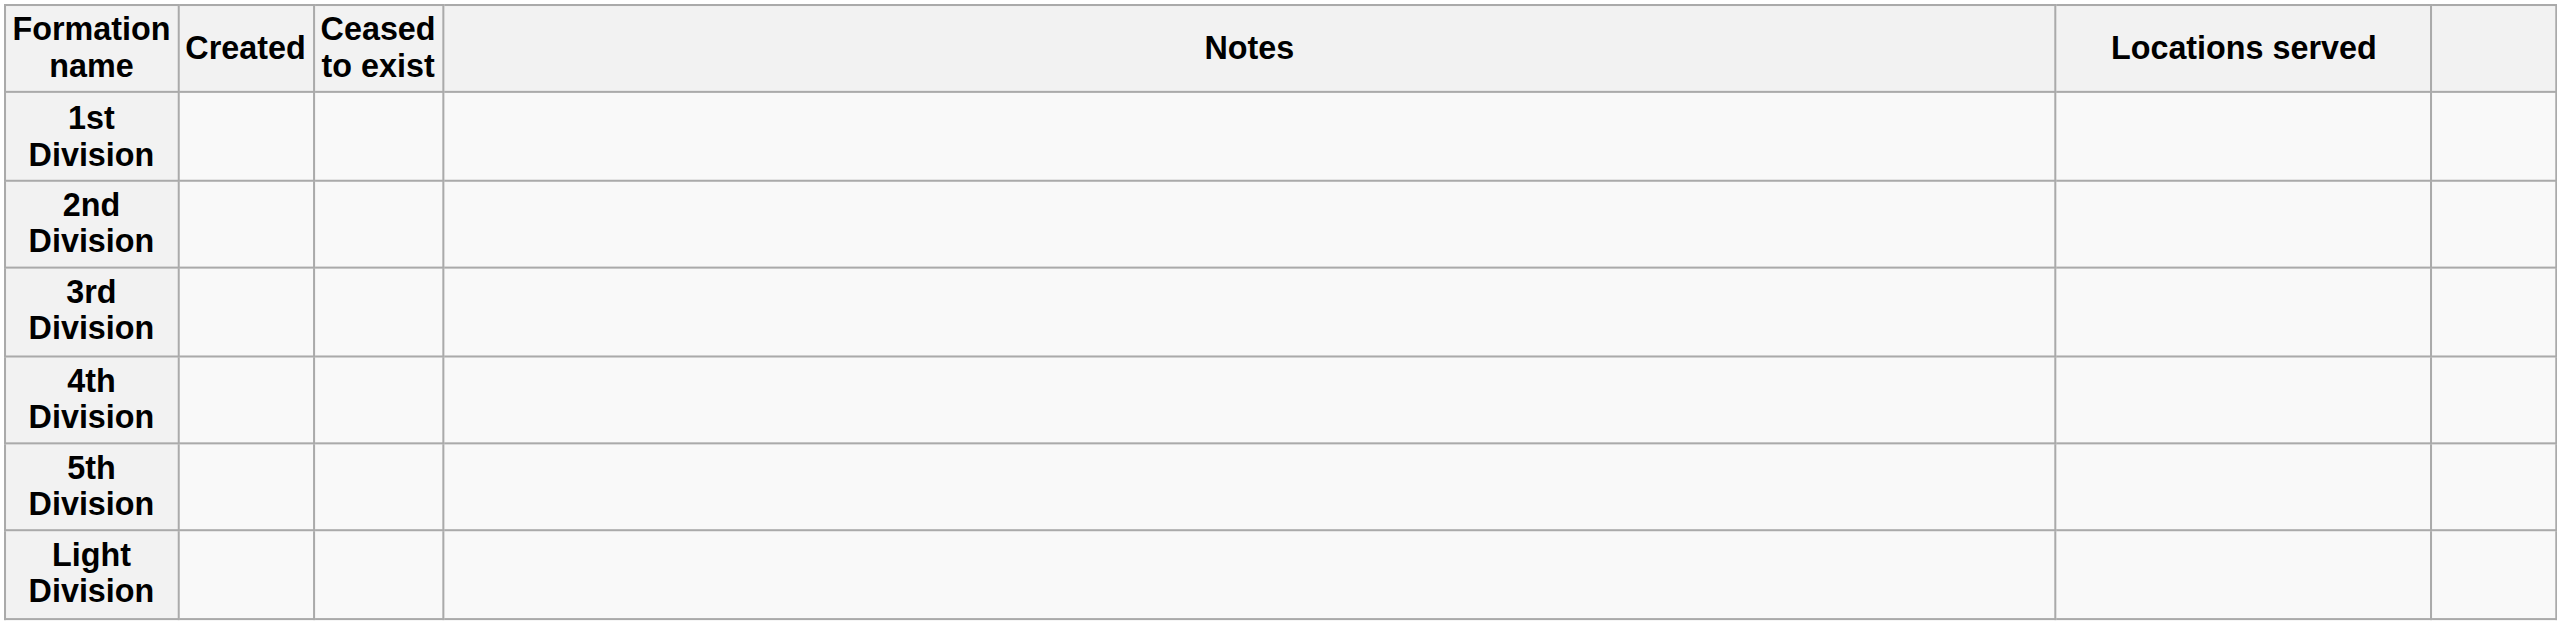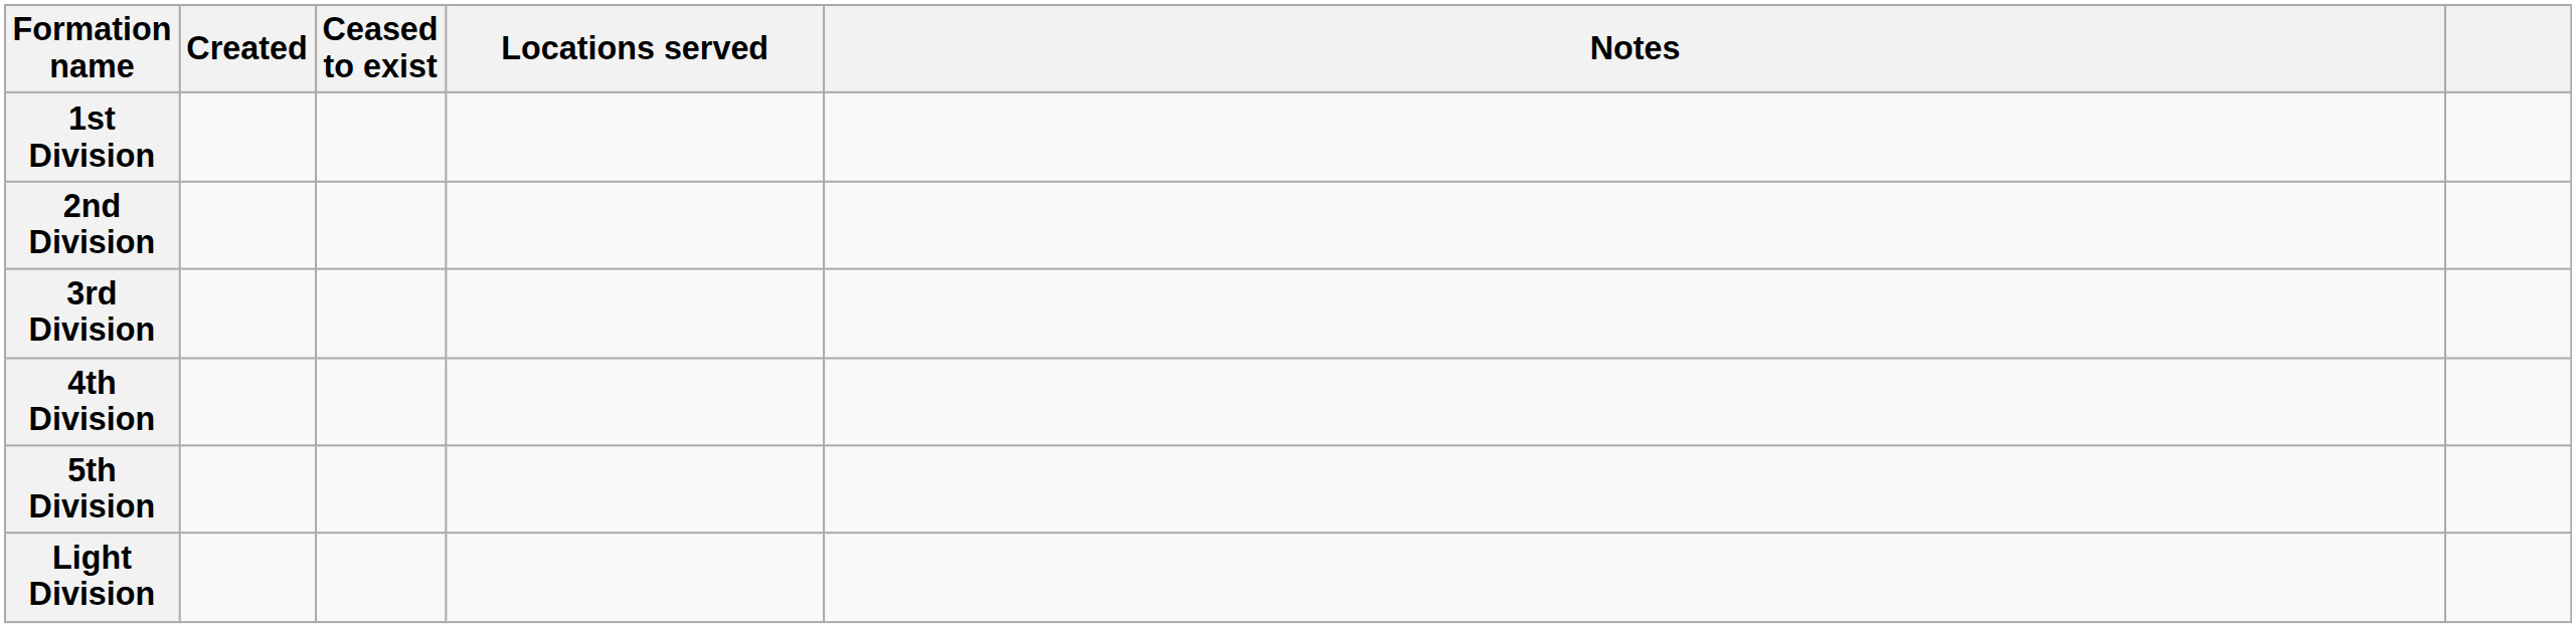 <table class="wikitable sortable plainrowheaders" style="text-align: left; border-spacing: 2px; border: 1px solid darkgray; width: 100%;">
 <tr>
 <th width="5%" scope="col">Formation name</th>
 <th width=5% scope="col">Created</th>
 <th width=5% scope="col">Ceased to exist</th>
+<th class=unsortable width=15% scope="col">Locations served</th>
 <th class=unsortable width=65% scope="col">Notes</th>
-<th class=unsortable width=15% scope="col">Locations served</th>
 <th class=unsortable width=5% scope="col"></th>
 </tr>
 <tr>
 <th scope="row" style="text-align:center;">1st Division</th>
 <td align="center"></td>
 <td align="center"></td>
 <td align="center"></td>
 <td align="center"></td>
 <td align="center"></td>
 </tr>
 <tr>
 <th scope="row" style="text-align:center;">2nd Division</th>
 <td align="center"></td>
 <td align="center"></td>
 <td align="center"></td>
 <td align="center"></td>
 <td align="center"></td>
 </tr>
 <tr>
 <th scope="row" style="text-align:center;">3rd Division</th>
 <td align="center"></td>
 <td align="center"></td>
 <td align="center"></td>
 <td align="center"></td>
 <td align="center"></td>
 </tr>
 <tr>
 <th scope="row" style="text-align:center;">4th Division</th>
 <td align="center"></td>
 <td align="center"></td>
 <td align="center"></td>
 <td align="center"></td>
 <td align="center"></td>
 </tr>
 <tr>
 <th scope="row" style="text-align:center;">5th Division</th>
 <td align="center"></td>
 <td align="center"></td>
 <td align="center"></td>
 <td align="center"></td>
 <td align="center"></td>
 </tr>
 <tr>
 <th scope="row" style="text-align:center;">Light Division</th>
 <td align="center"></td>
 <td align="center"></td>
 <td align="center"></td>
 <td align="center"></td>
 <td align="center"></td>
 </tr>
 </table>
